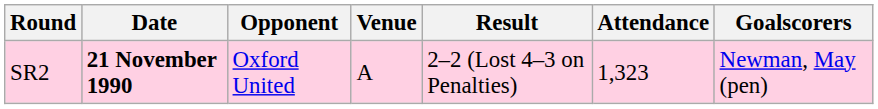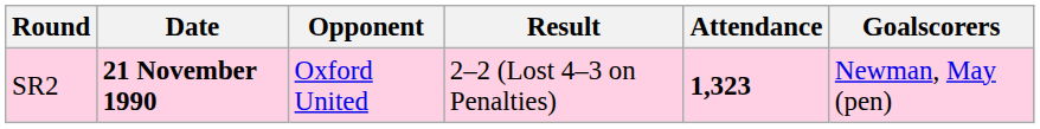 <table class="wikitable">
 <tr>
 <th>Round</th>
 <th>Date</th>
 <th>Opponent</th>
-<th>Venue</th>
 <th>Result</th>
 <th>Attendance</th>
 <th>Goalscorers</th>
 </tr>
 <tr style="background-color: #ffd0e3;">
 <td>SR2</td>
 <td><strong>21 November 1990</strong></td>
 <td><a href='#'>Oxford United</a></td>
-<td>A</td>
 <td>2–2 (Lost 4–3 on Penalties)</td>
-<td>1,323</td>
+<td><strong>1,323</strong></td>
 <td><a href='#'>Newman</a>, <a href='#'>May</a> (pen)</td>
 </tr>
 </table>
